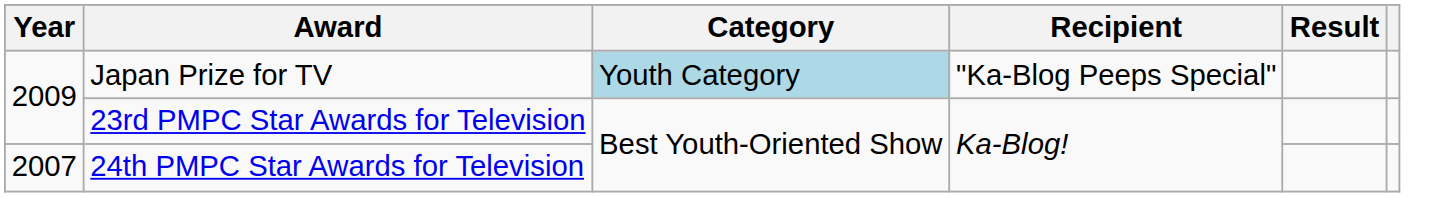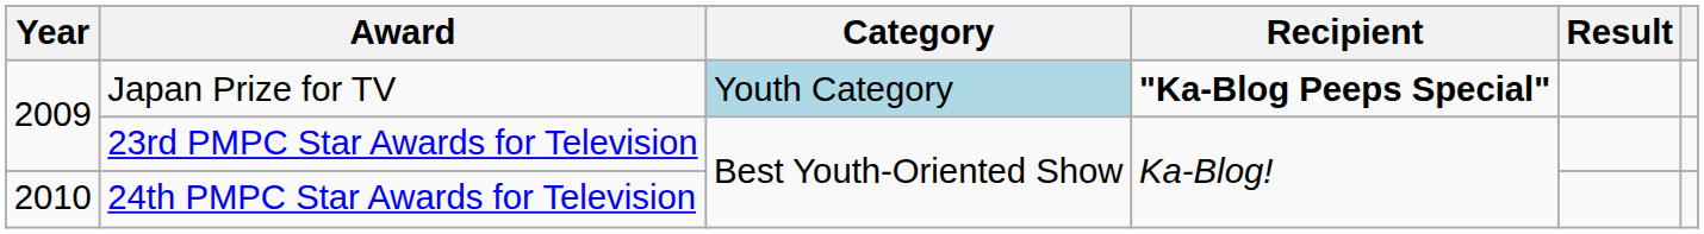 <table class="wikitable">
 <tr>
 <th>Year</th>
 <th>Award</th>
 <th>Category</th>
 <th>Recipient</th>
 <th>Result</th>
 <th></th>
 </tr>
 <tr>
 <td rowspan=2>2009</td>
 <td>Japan Prize for TV</td>
 <td style="background: lightblue;">Youth Category</td>
-<td>"Ka-Blog Peeps Special"</td>
+<td><strong>"Ka-Blog Peeps Special"</strong></td>
 <td></td>
 <td></td>
 </tr>
 <tr>
 <td><a href='#'>23rd PMPC Star Awards for Television</a></td>
 <td rowspan=2>Best Youth-Oriented Show</td>
 <td rowspan=2><em>Ka-Blog!</em></td>
 <td></td>
 <td></td>
 </tr>
 <tr>
-<td>2007</td>
+<td>2010</td>
 <td><a href='#'>24th PMPC Star Awards for Television</a></td>
 <td></td>
 <td></td>
 </tr>
 </table>
